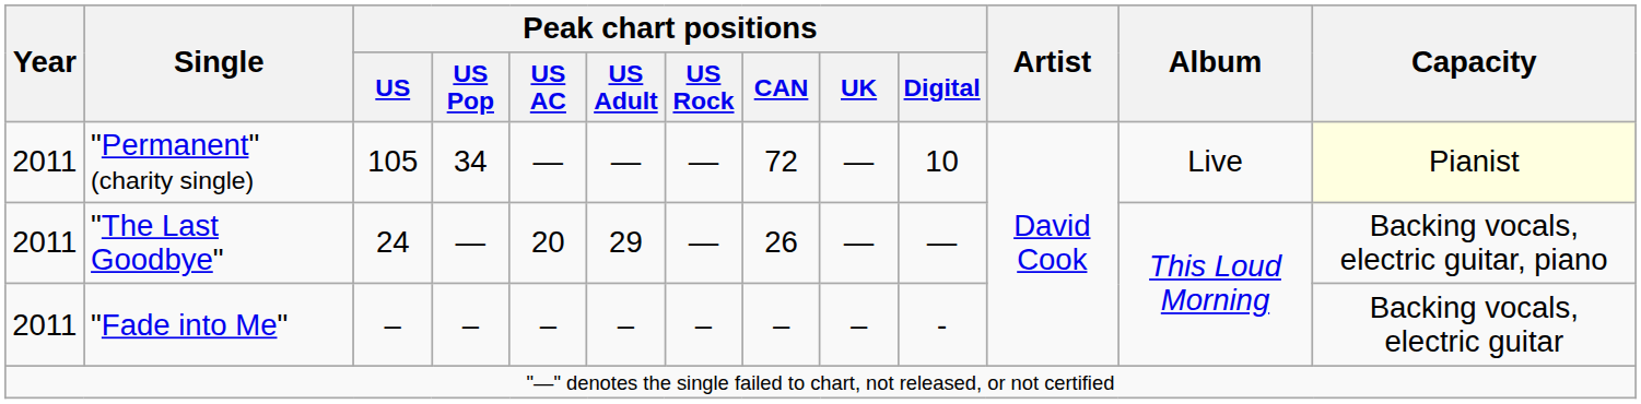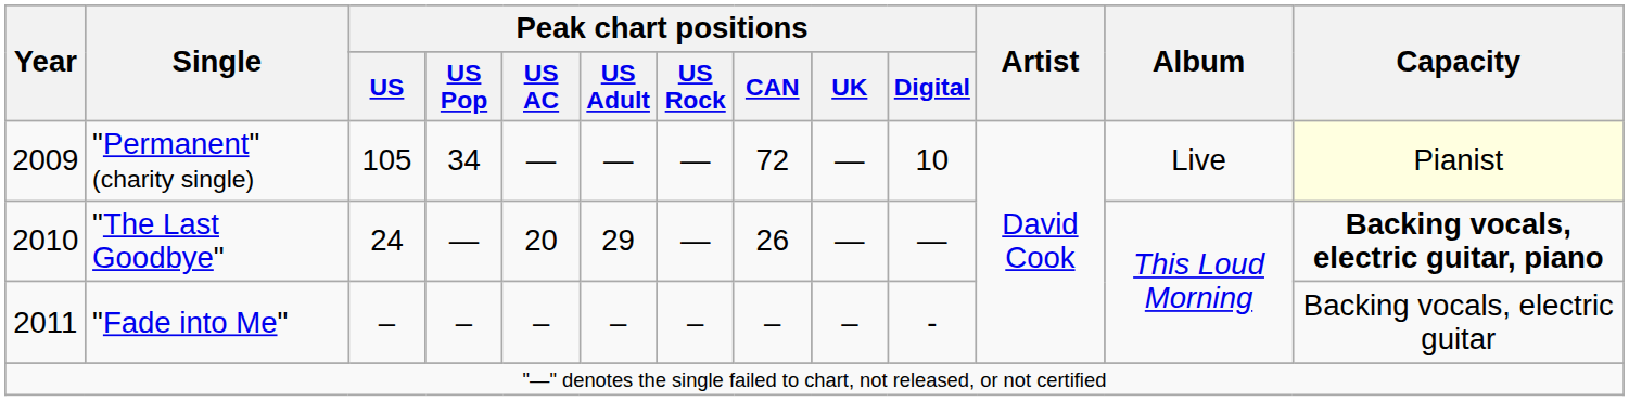 <table class="wikitable" style="text-align:center;">
 <tr>
 <th rowspan="2">Year</th>
 <th rowspan="2">Single</th>
 <th colspan="8">Peak chart positions</th>
 <th rowspan="2">Artist</th>
 <th rowspan="2">Album</th>
 <th rowspan="2">Capacity</th>
 </tr>
 <tr style="font-size:smaller;">
 <th width="35"><a href='#'>US</a></th>
 <th width="35"><a href='#'>US Pop</a></th>
 <th width="35"><a href='#'>US AC</a></th>
 <th width="35"><a href='#'>US Adult</a></th>
 <th width="35"><a href='#'>US Rock</a></th>
 <th width="35"><a href='#'>CAN</a></th>
 <th width="35"><a href='#'>UK</a></th>
 <th width="35"><a href='#'>Digital</a></th>
 </tr>
 <tr>
-<td>2011</td>
+<td>2009</td>
 <td align="left">"<a href='#'>Permanent</a>" <small>(charity single)</small></td>
 <td>105</td>
 <td>34</td>
 <td>—</td>
 <td>—</td>
 <td>—</td>
 <td>72</td>
 <td>—</td>
 <td>10</td>
 <td rowspan="3"><a href='#'>David Cook</a></td>
 <td>Live</td>
 <td style="background: lightyellow;">Pianist</td>
 </tr>
 <tr>
-<td>2011</td>
+<td>2010</td>
 <td align="left">"<a href='#'>The Last Goodbye</a>"</td>
 <td>24</td>
 <td>—</td>
 <td>20</td>
 <td>29</td>
 <td>—</td>
 <td>26</td>
 <td>—</td>
 <td>—</td>
 <td rowspan="2"><em><a href='#'>This Loud Morning</a></em></td>
-<td>Backing vocals, electric guitar, piano</td>
+<td><strong>Backing vocals, electric guitar, piano</strong></td>
 </tr>
 <tr>
 <td>2011</td>
 <td align="left">"<a href='#'>Fade into Me</a>"</td>
 <td>–</td>
 <td>–</td>
 <td>–</td>
 <td>–</td>
 <td>–</td>
 <td>–</td>
 <td>–</td>
 <td>-</td>
 <td>Backing vocals, electric guitar</td>
 </tr>
 <tr>
 <td align="center" colspan="20" style="font-size:8pt">"—" denotes the single failed to chart, not released, or not certified</td>
 </tr>
 </table>
